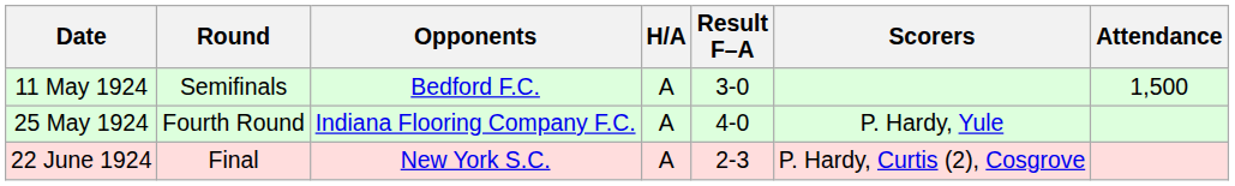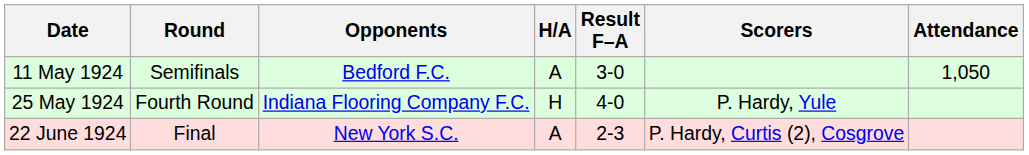 <table class="wikitable" style="text-align:center">
 <tr>
 <th>Date</th>
 <th>Round</th>
 <th>Opponents</th>
 <th>H/A</th>
 <th>Result<br>F–A</th>
 <th>Scorers</th>
 <th>Attendance</th>
 </tr>
 <tr bgcolor="#ddffdd">
 <td>11 May 1924</td>
 <td>Semifinals</td>
 <td><a href='#'>Bedford F.C.</a></td>
 <td>A</td>
 <td>3-0</td>
 <td></td>
-<td>1,500</td>
+<td>1,050</td>
 </tr>
 <tr bgcolor="#ddffdd">
 <td>25 May 1924</td>
 <td>Fourth Round</td>
 <td><a href='#'>Indiana Flooring Company F.C.</a></td>
-<td>A</td>
+<td>H</td>
 <td>4-0</td>
 <td>P. Hardy, <a href='#'>Yule</a></td>
 <td></td>
 </tr>
 <tr bgcolor="#ffdddd">
 <td>22 June 1924</td>
 <td>Final</td>
 <td><a href='#'>New York S.C.</a></td>
 <td>A</td>
 <td>2-3</td>
 <td>P. Hardy, <a href='#'>Curtis</a> (2), <a href='#'>Cosgrove</a></td>
 <td></td>
 </tr>
 </table>
